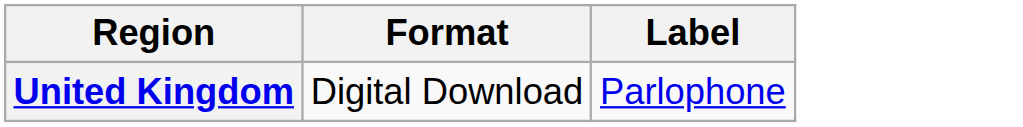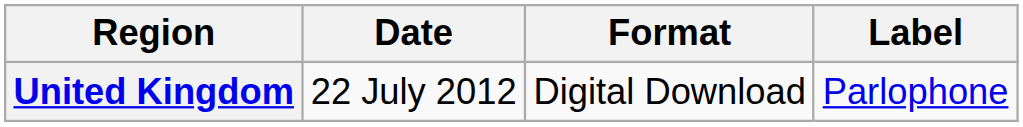 <table class="wikitable sortable plainrowheaders">
 <tr>
 <th scope="col">Region</th>
+<th scope="col">Date</th>
 <th scope="col">Format</th>
 <th scope="col">Label</th>
 </tr>
 <tr>
 <th scope="row"><a href='#'>United Kingdom</a></th>
+<td>22 July 2012</td>
 <td>Digital Download</td>
 <td><a href='#'>Parlophone</a></td>
 </tr>
 </table>
